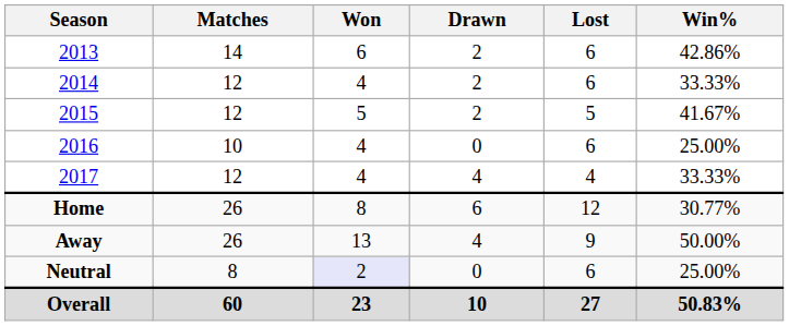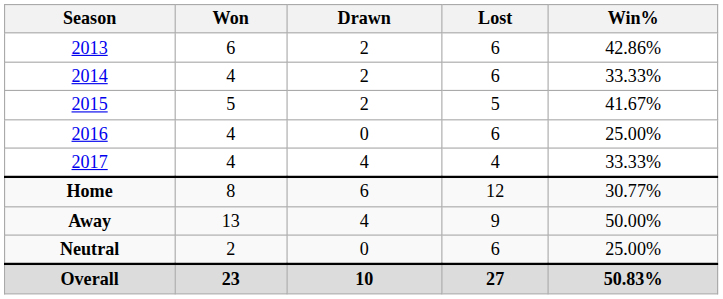 <table class="wikitable" style="width:50%;text-align:center">
 <tr>
 <th width=10>Season</th>
-<th width=10>Matches</th>
 <th width=10>Won</th>
 <th width=10>Drawn</th>
 <th width=10>Lost</th>
 <th width=10>Win%</th>
 </tr>
 <tr style="background:white;">
 <td><a href='#'>2013</a></td>
-<td>14</td>
 <td>6</td>
 <td>2</td>
 <td>6</td>
 <td>42.86%</td>
 </tr>
 <tr style="background:white;">
 <td><a href='#'>2014</a></td>
-<td>12</td>
 <td>4</td>
 <td>2</td>
 <td>6</td>
 <td>33.33%</td>
 </tr>
 <tr style="background:white;">
 <td><a href='#'>2015</a></td>
-<td>12</td>
 <td>5</td>
 <td>2</td>
 <td>5</td>
 <td>41.67%</td>
 </tr>
 <tr style="background:white;">
 <td><a href='#'>2016</a></td>
-<td>10</td>
 <td>4</td>
 <td>0</td>
 <td>6</td>
 <td>25.00%</td>
 </tr>
 <tr style="background:white;">
 <td><a href='#'>2017</a></td>
-<td>12</td>
 <td>4</td>
 <td>4</td>
 <td>4</td>
 <td>33.33%</td>
 </tr>
 <tr style="border-top:2px solid black;">
 <td><strong>Home</strong></td>
-<td>26</td>
 <td>8</td>
 <td>6</td>
 <td>12</td>
 <td>30.77%</td>
 </tr>
 <tr>
 <td><strong>Away</strong></td>
-<td>26</td>
 <td>13</td>
 <td>4</td>
 <td>9</td>
 <td>50.00%</td>
 </tr>
 <tr>
 <td><strong>Neutral</strong></td>
-<td>8</td>
-<td style="background: lavender;">2</td>
+<td>2</td>
 <td>0</td>
 <td>6</td>
 <td>25.00%</td>
 </tr>
 <tr style="border-top:2px solid black;background:gainsboro;">
 <td><strong>Overall</strong></td>
-<td><strong>60</strong></td>
 <td><strong>23</strong></td>
 <td><strong>10</strong></td>
 <td><strong>27</strong></td>
 <td><strong>50.83%</strong></td>
 </tr>
 </table>
